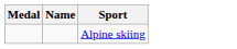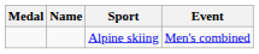 <table class="wikitable sortable" style="font-size:95%">
 <tr>
 <th>Medal</th>
 <th>Name</th>
 <th>Sport</th>
+<th>Event</th>
 </tr>
 <tr>
 <td></td>
 <td></td>
 <td><a href='#'>Alpine skiing</a></td>
+<td><a href='#'>Men's combined</a></td>
 </tr>
 </table>
